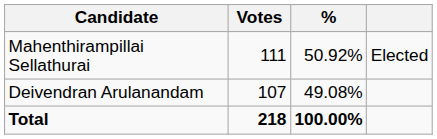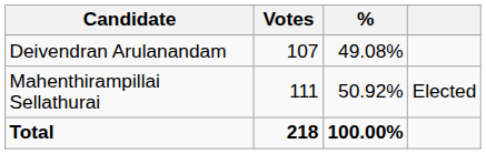 <table class="wikitable" border="1" style="text-align:right;">
 <tr>
 <th align=left width="200">Candidate</th>
 <th align=left width="50">Votes</th>
 <th align=left width="40">%</th>
 <th align=left width="50"></th>
 </tr>
 <tr>
+<td align=left>Deivendran Arulanandam</td>
+<td>107</td>
+<td>49.08%</td>
+<td></td>
+</tr>
+<tr>
 <td align=left>Mahenthirampillai Sellathurai</td>
 <td>111</td>
 <td>50.92%</td>
 <td align=left>Elected</td>
-</tr>
-<tr>
-<td align=left>Deivendran Arulanandam</td>
-<td>107</td>
-<td>49.08%</td>
-<td></td>
 </tr>
 <tr>
 <td align=left><strong>Total</strong></td>
 <td><strong>218</strong></td>
 <td><strong>100.00%</strong></td>
 <td></td>
 </tr>
 </table>
